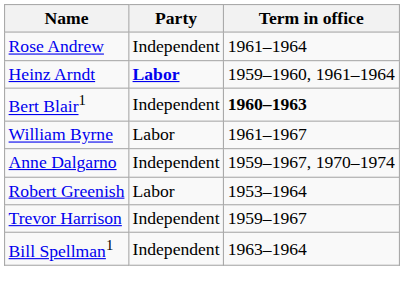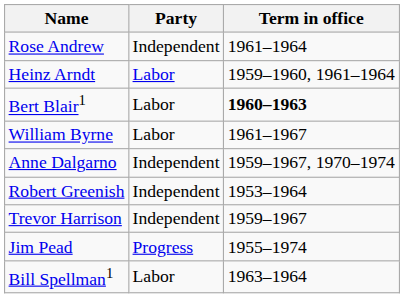 <table class="wikitable sortable">
 <tr>
 <th><strong>Name</strong></th>
 <th><strong>Party</strong></th>
 <th><strong>Term in office</strong></th>
 </tr>
 <tr>
 <td><a href='#'>Rose Andrew</a></td>
 <td>Independent</td>
 <td>1961–1964</td>
 </tr>
 <tr>
 <td><a href='#'>Heinz Arndt</a></td>
-<td><strong><a href='#'>Labor</a></strong></td>
+<td><a href='#'>Labor</a></td>
 <td>1959–1960, 1961–1964</td>
 </tr>
 <tr>
 <td><a href='#'>Bert Blair</a><sup>1</sup></td>
-<td>Independent</td>
+<td>Labor</td>
 <td><strong>1960–1963</strong></td>
 </tr>
 <tr>
 <td><a href='#'>William Byrne</a></td>
 <td>Labor</td>
 <td>1961–1967</td>
 </tr>
 <tr>
 <td><a href='#'>Anne Dalgarno</a></td>
 <td>Independent</td>
 <td>1959–1967, 1970–1974</td>
 </tr>
 <tr>
 <td><a href='#'>Robert Greenish</a></td>
-<td>Labor</td>
+<td>Independent</td>
 <td>1953–1964</td>
 </tr>
 <tr>
 <td><a href='#'>Trevor Harrison</a></td>
 <td>Independent</td>
 <td>1959–1967</td>
 </tr>
 <tr>
+<td><a href='#'>Jim Pead</a></td>
+<td><a href='#'>Progress</a></td>
+<td>1955–1974</td>
+</tr>
+<tr>
 <td><a href='#'>Bill Spellman</a><sup>1</sup></td>
-<td>Independent</td>
+<td>Labor</td>
 <td>1963–1964</td>
 </tr>
 </table>
